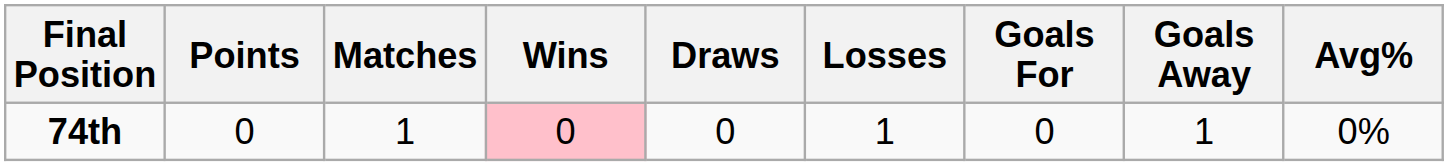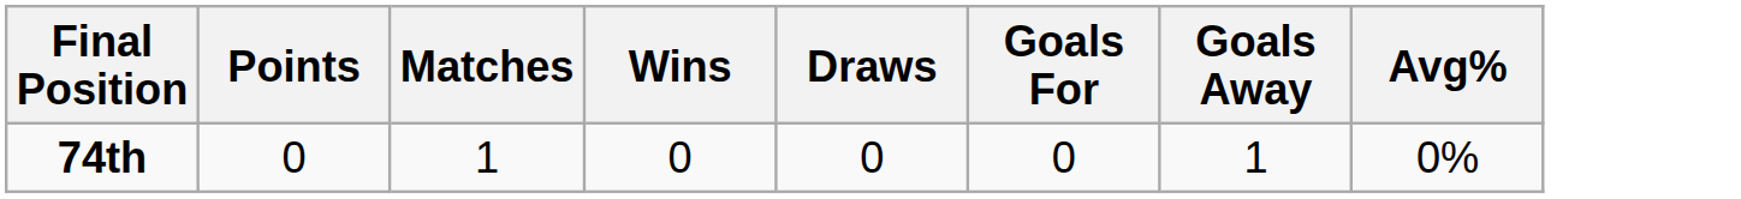 <table class="wikitable" style="font-size: 95%; text-align: center;">
 <tr>
 <th width=60>Final Position</th>
 <th width=60>Points</th>
 <th width=60>Matches</th>
 <th width=60>Wins</th>
 <th width=60>Draws</th>
-<th width=60>Losses</th>
 <th width=60>Goals For</th>
 <th width=60>Goals Away</th>
 <th width=60>Avg%</th>
 </tr>
 <tr>
 <td><strong>74th</strong></td>
 <td>0</td>
 <td>1</td>
-<td style="background: pink;">0</td>
 <td>0</td>
-<td>1</td>
+<td>0</td>
 <td>0</td>
 <td>1</td>
 <td>0%</td>
 </tr>
 </table>
